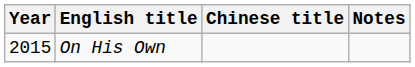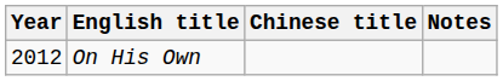 <table class="wikitable sortable">
 <tr>
 <th>Year</th>
 <th>English title</th>
 <th>Chinese title</th>
 <th class="unsortable">Notes</th>
 </tr>
 <tr>
-<td>2015</td>
+<td>2012</td>
 <td><em>On His Own</em></td>
 <td></td>
 <td></td>
 </tr>
 </table>
